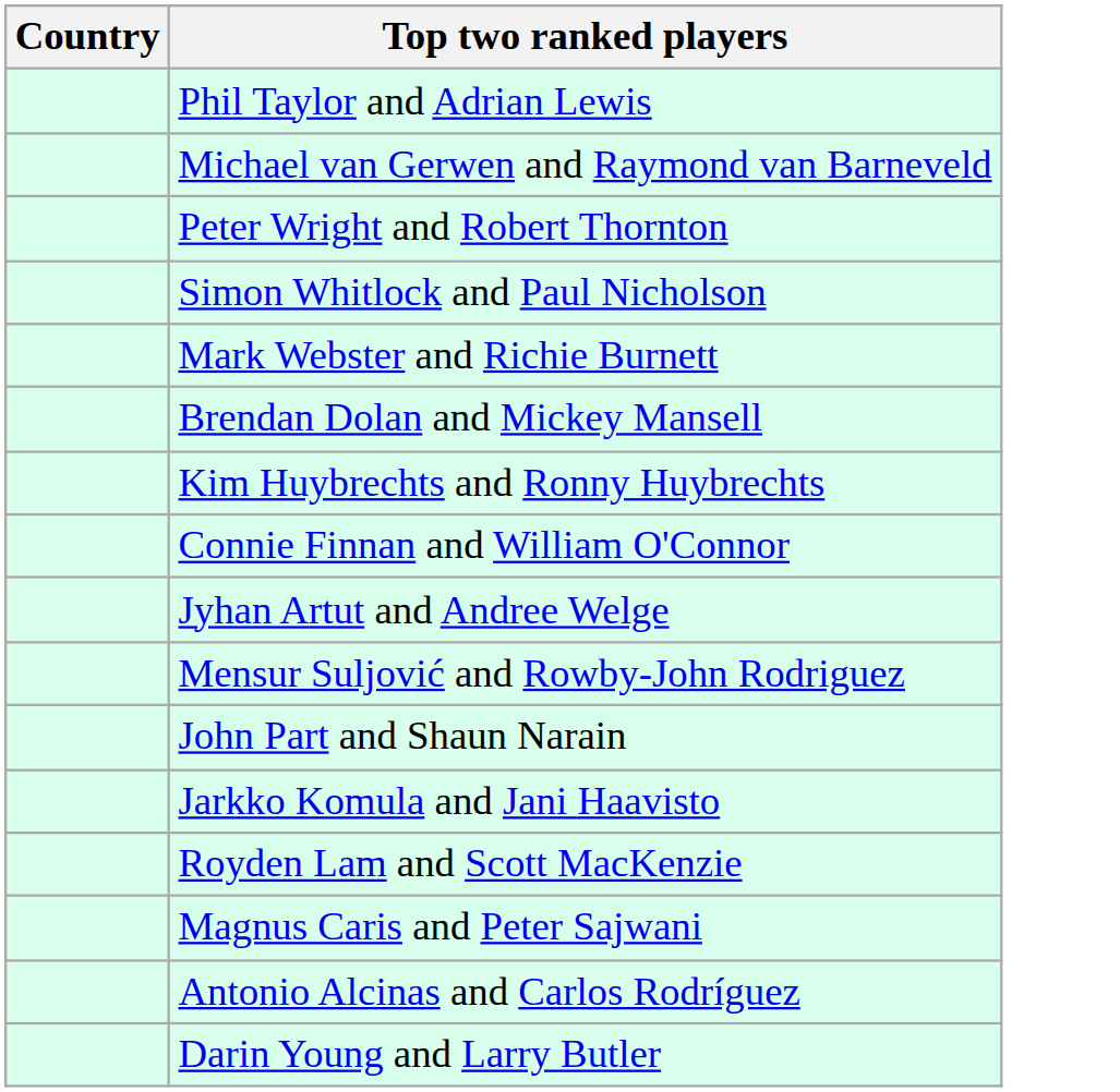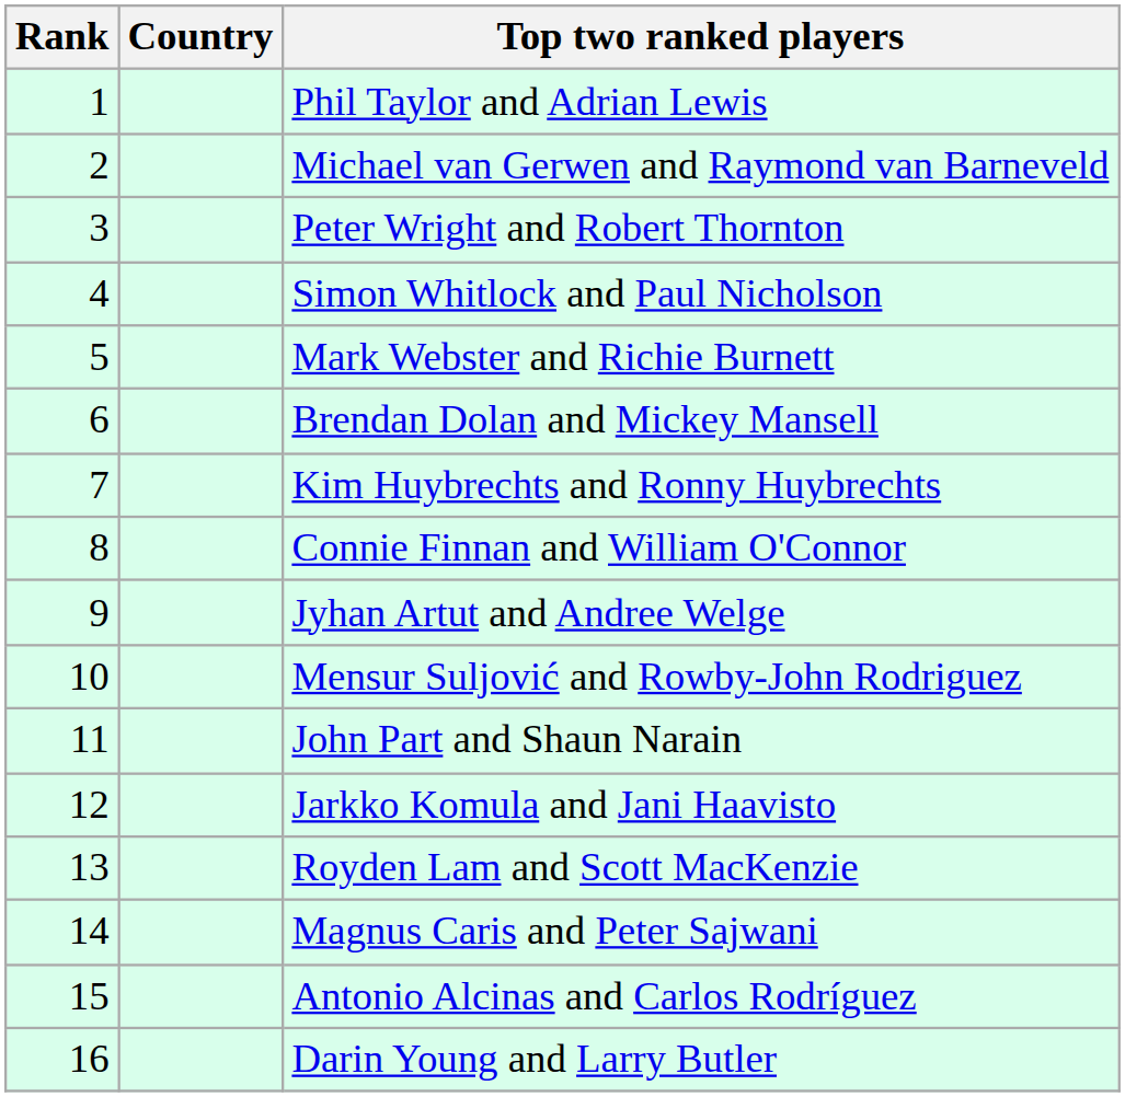 <table class="wikitable">
 <tr>
+<th>Rank</th>
 <th>Country</th>
 <th>Top two ranked players</th>
 </tr>
 <tr style="background:#d8ffeb;">
+<td align=right>1</td>
 <td></td>
 <td><a href='#'>Phil Taylor</a> and <a href='#'>Adrian Lewis</a></td>
 </tr>
 <tr style="background:#d8ffeb;">
+<td align=right>2</td>
 <td></td>
 <td><a href='#'>Michael van Gerwen</a> and <a href='#'>Raymond van Barneveld</a></td>
 </tr>
 <tr style="background:#d8ffeb;">
+<td align=right>3</td>
 <td></td>
 <td><a href='#'>Peter Wright</a> and <a href='#'>Robert Thornton</a></td>
 </tr>
 <tr style="background:#d8ffeb;">
+<td align=right>4</td>
 <td></td>
 <td><a href='#'>Simon Whitlock</a> and <a href='#'>Paul Nicholson</a></td>
 </tr>
 <tr style="background:#d8ffeb;">
+<td align=right>5</td>
 <td></td>
 <td><a href='#'>Mark Webster</a> and <a href='#'>Richie Burnett</a></td>
 </tr>
 <tr style="background:#d8ffeb;">
+<td align=right>6</td>
 <td></td>
 <td><a href='#'>Brendan Dolan</a> and <a href='#'>Mickey Mansell</a></td>
 </tr>
 <tr style="background:#d8ffeb;">
+<td align=right>7</td>
 <td></td>
 <td><a href='#'>Kim Huybrechts</a> and <a href='#'>Ronny Huybrechts</a></td>
 </tr>
 <tr style="background:#d8ffeb;">
+<td align=right>8</td>
 <td></td>
 <td><a href='#'>Connie Finnan</a> and <a href='#'>William O'Connor</a></td>
 </tr>
 <tr style="background:#d8ffeb;">
+<td align=right>9</td>
 <td></td>
 <td><a href='#'>Jyhan Artut</a> and <a href='#'>Andree Welge</a></td>
 </tr>
 <tr style="background:#d8ffeb;">
+<td align=right>10</td>
 <td></td>
 <td><a href='#'>Mensur Suljović</a> and <a href='#'>Rowby-John Rodriguez</a></td>
 </tr>
 <tr style="background:#d8ffeb;">
+<td align=right>11</td>
 <td></td>
 <td><a href='#'>John Part</a> and Shaun Narain</td>
 </tr>
 <tr style="background:#d8ffeb;">
+<td align=right>12</td>
 <td></td>
 <td><a href='#'>Jarkko Komula</a> and <a href='#'>Jani Haavisto</a></td>
 </tr>
 <tr style="background:#d8ffeb;">
+<td align=right>13</td>
 <td></td>
 <td><a href='#'>Royden Lam</a> and <a href='#'>Scott MacKenzie</a></td>
 </tr>
 <tr style="background:#d8ffeb;">
+<td align=right>14</td>
 <td></td>
 <td><a href='#'>Magnus Caris</a> and <a href='#'>Peter Sajwani</a></td>
 </tr>
 <tr style="background:#d8ffeb;">
+<td align=right>15</td>
 <td></td>
 <td><a href='#'>Antonio Alcinas</a> and <a href='#'>Carlos Rodríguez</a></td>
 </tr>
 <tr style="background:#d8ffeb;">
+<td align=right>16</td>
 <td></td>
 <td><a href='#'>Darin Young</a> and <a href='#'>Larry Butler</a></td>
 </tr>
 </table>
